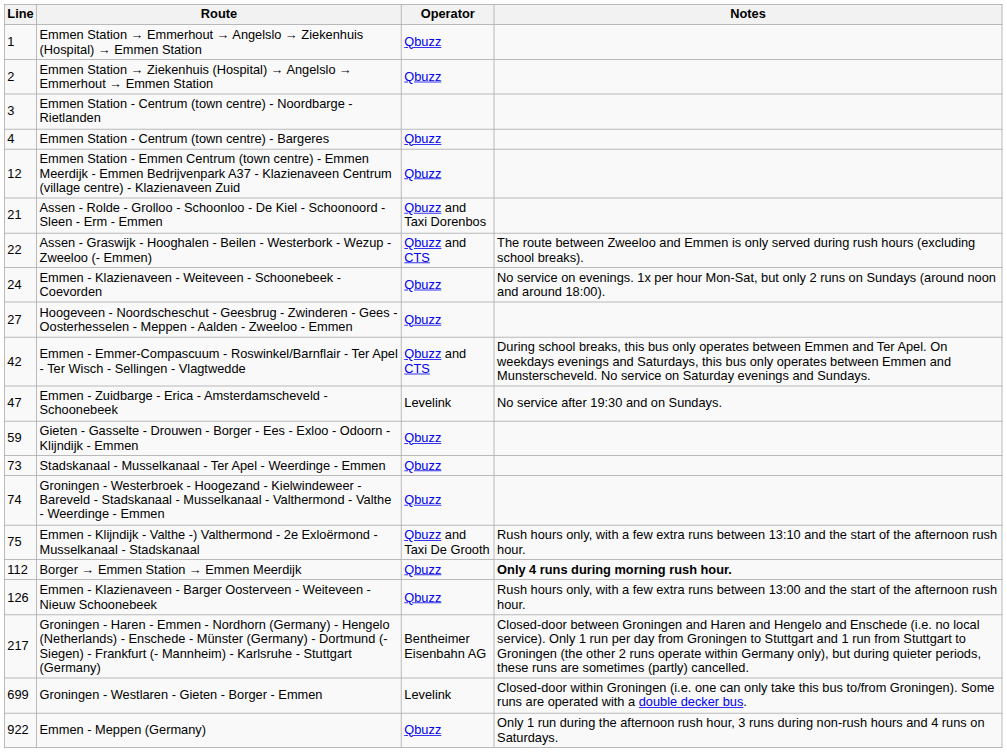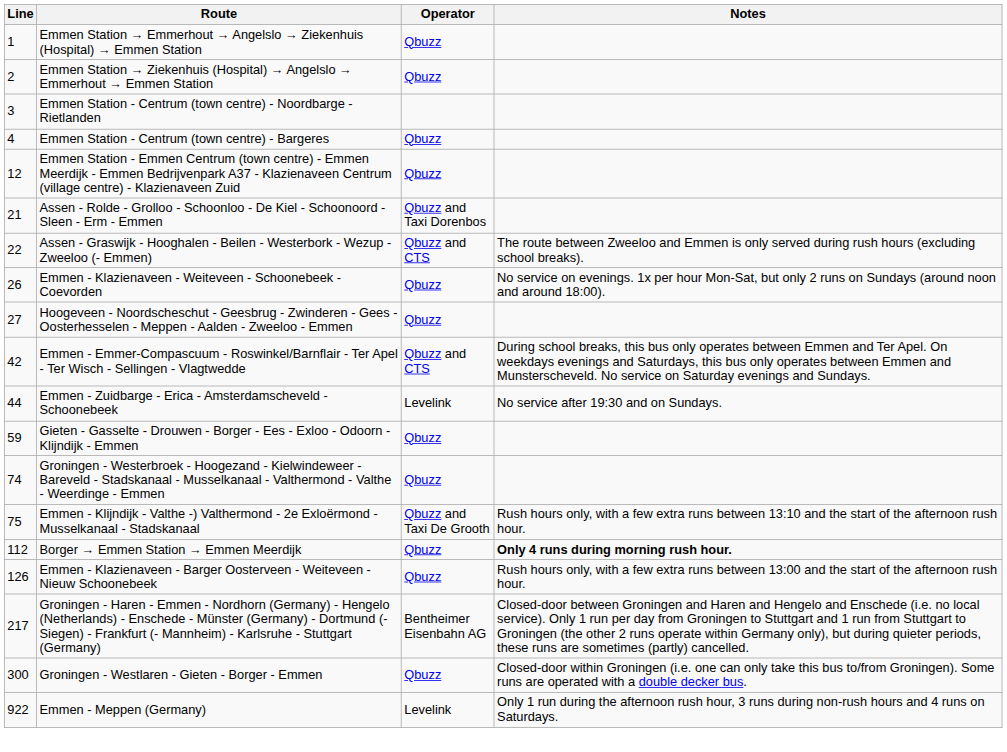 <table class="wikitable">
 <tr>
 <th>Line</th>
 <th>Route</th>
 <th>Operator</th>
 <th>Notes</th>
 </tr>
 <tr>
 <td>1</td>
 <td>Emmen Station → Emmerhout → Angelslo → Ziekenhuis (Hospital) → Emmen Station</td>
 <td><a href='#'>Qbuzz</a></td>
 <td></td>
 </tr>
 <tr>
 <td>2</td>
 <td>Emmen Station → Ziekenhuis (Hospital) → Angelslo → Emmerhout → Emmen Station</td>
 <td><a href='#'>Qbuzz</a></td>
 <td></td>
 </tr>
 <tr>
 <td>3</td>
 <td>Emmen Station - Centrum (town centre) - Noordbarge - Rietlanden</td>
 <td></td>
 </tr>
 <tr>
 <td>4</td>
 <td>Emmen Station - Centrum (town centre) - Bargeres</td>
 <td><a href='#'>Qbuzz</a></td>
 <td></td>
 </tr>
 <tr>
 <td>12</td>
 <td>Emmen Station - Emmen Centrum (town centre) - Emmen Meerdijk - Emmen Bedrijvenpark A37 - Klazienaveen Centrum (village centre) - Klazienaveen Zuid</td>
 <td><a href='#'>Qbuzz</a></td>
 <td></td>
 </tr>
 <tr>
 <td>21</td>
 <td>Assen - Rolde - Grolloo - Schoonloo - De Kiel - Schoonoord - Sleen - Erm - Emmen</td>
 <td><a href='#'>Qbuzz</a> and Taxi Dorenbos</td>
 <td></td>
 </tr>
 <tr>
 <td>22</td>
 <td>Assen - Graswijk - Hooghalen - Beilen - Westerbork - Wezup - Zweeloo (- Emmen)</td>
 <td><a href='#'>Qbuzz</a> and <a href='#'>CTS</a></td>
 <td>The route between Zweeloo and Emmen is only served during rush hours (excluding school breaks).</td>
 </tr>
 <tr>
-<td>24</td>
+<td>26</td>
 <td>Emmen - Klazienaveen - Weiteveen - Schoonebeek - Coevorden</td>
 <td><a href='#'>Qbuzz</a></td>
 <td>No service on evenings. 1x per hour Mon-Sat, but only 2 runs on Sundays (around noon and around 18:00).</td>
 </tr>
 <tr>
 <td>27</td>
 <td>Hoogeveen - Noordscheschut - Geesbrug - Zwinderen - Gees - Oosterhesselen - Meppen - Aalden - Zweeloo - Emmen</td>
 <td><a href='#'>Qbuzz</a></td>
 <td></td>
 </tr>
 <tr>
 <td>42</td>
 <td>Emmen - Emmer-Compascuum - Roswinkel/Barnflair - Ter Apel - Ter Wisch - Sellingen - Vlagtwedde</td>
 <td><a href='#'>Qbuzz</a> and <a href='#'>CTS</a></td>
 <td>During school breaks, this bus only operates between Emmen and Ter Apel. On weekdays evenings and Saturdays, this bus only operates between Emmen and Munsterscheveld. No service on Saturday evenings and Sundays.</td>
 </tr>
 <tr>
-<td>47</td>
+<td>44</td>
 <td>Emmen - Zuidbarge - Erica - Amsterdamscheveld - Schoonebeek</td>
 <td>Levelink</td>
 <td>No service after 19:30 and on Sundays.</td>
 </tr>
 <tr>
 <td>59</td>
 <td>Gieten - Gasselte - Drouwen - Borger - Ees - Exloo - Odoorn - Klijndijk - Emmen</td>
-<td><a href='#'>Qbuzz</a></td>
-<td></td>
-</tr>
-<tr>
-<td>73</td>
-<td>Stadskanaal - Musselkanaal - Ter Apel - Weerdinge - Emmen</td>
 <td><a href='#'>Qbuzz</a></td>
 <td></td>
 </tr>
 <tr>
 <td>74</td>
 <td>Groningen - Westerbroek - Hoogezand - Kielwindeweer - Bareveld - Stadskanaal - Musselkanaal - Valthermond - Valthe - Weerdinge - Emmen</td>
 <td><a href='#'>Qbuzz</a></td>
 <td></td>
 </tr>
 <tr>
 <td>75</td>
 <td>Emmen - Klijndijk - Valthe -) Valthermond - 2e Exloërmond - Musselkanaal - Stadskanaal</td>
 <td><a href='#'>Qbuzz</a> and Taxi De Grooth</td>
 <td>Rush hours only, with a few extra runs between 13:10 and the start of the afternoon rush hour.</td>
 </tr>
 <tr>
 <td>112</td>
 <td>Borger → Emmen Station → Emmen Meerdijk</td>
 <td><a href='#'>Qbuzz</a></td>
 <td><strong>Only 4 runs during morning rush hour.</strong></td>
 </tr>
 <tr>
 <td>126</td>
 <td>Emmen - Klazienaveen - Barger Oosterveen - Weiteveen - Nieuw Schoonebeek</td>
 <td><a href='#'>Qbuzz</a></td>
 <td>Rush hours only, with a few extra runs between 13:00 and the start of the afternoon rush hour.</td>
 </tr>
 <tr>
 <td>217</td>
 <td>Groningen - Haren - Emmen - Nordhorn (Germany) - Hengelo (Netherlands) - Enschede - Münster (Germany) - Dortmund (- Siegen) - Frankfurt (- Mannheim) - Karlsruhe - Stuttgart (Germany)</td>
 <td>Bentheimer Eisenbahn AG</td>
 <td>Closed-door between Groningen and Haren and Hengelo and Enschede (i.e. no local service). Only 1 run per day from Groningen to Stuttgart and 1 run from Stuttgart to Groningen (the other 2 runs operate within Germany only), but during quieter periods, these runs are sometimes (partly) cancelled.</td>
 </tr>
 <tr>
-<td>699</td>
+<td>300</td>
 <td>Groningen - Westlaren - Gieten - Borger - Emmen</td>
-<td>Levelink</td>
+<td><a href='#'>Qbuzz</a></td>
 <td>Closed-door within Groningen (i.e. one can only take this bus to/from Groningen). Some runs are operated with a <a href='#'>double decker bus</a>.</td>
 </tr>
 <tr>
 <td>922</td>
 <td>Emmen - Meppen (Germany)</td>
-<td><a href='#'>Qbuzz</a></td>
+<td>Levelink</td>
 <td>Only 1 run during the afternoon rush hour, 3 runs during non-rush hours and 4 runs on Saturdays.</td>
 </tr>
 </table>
